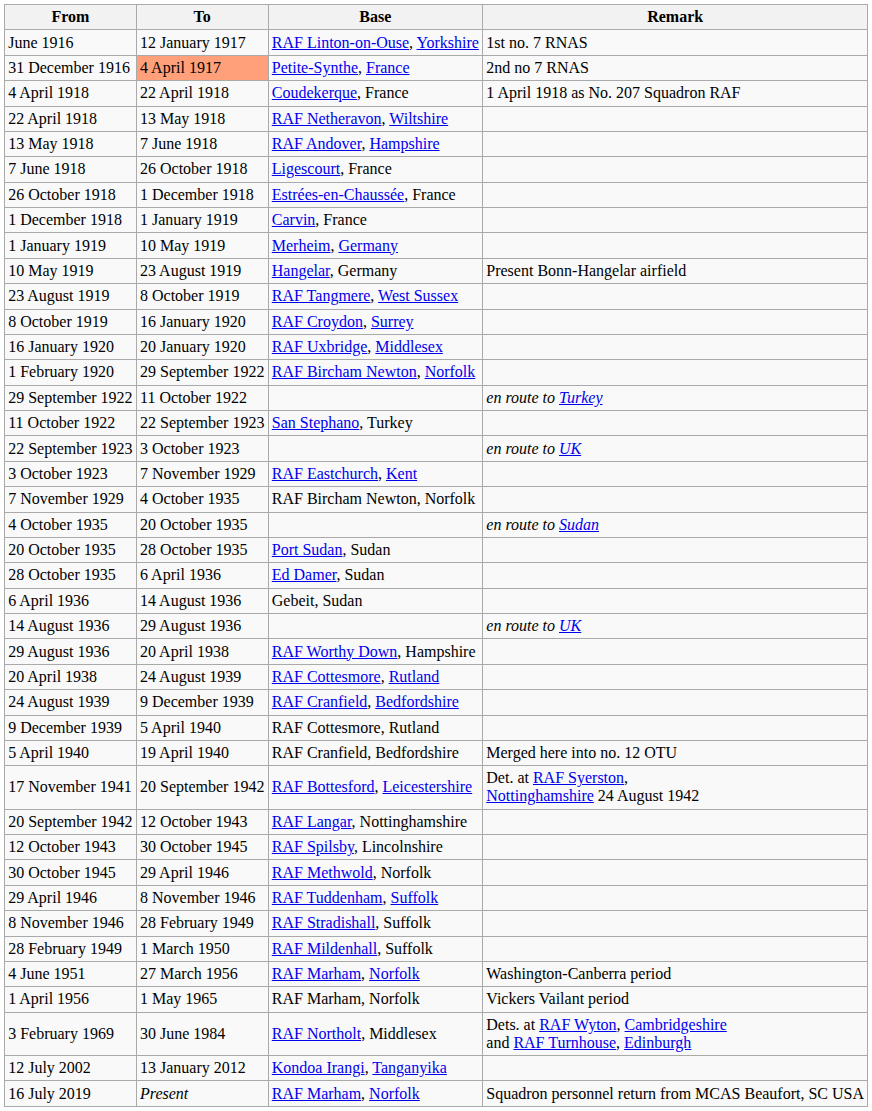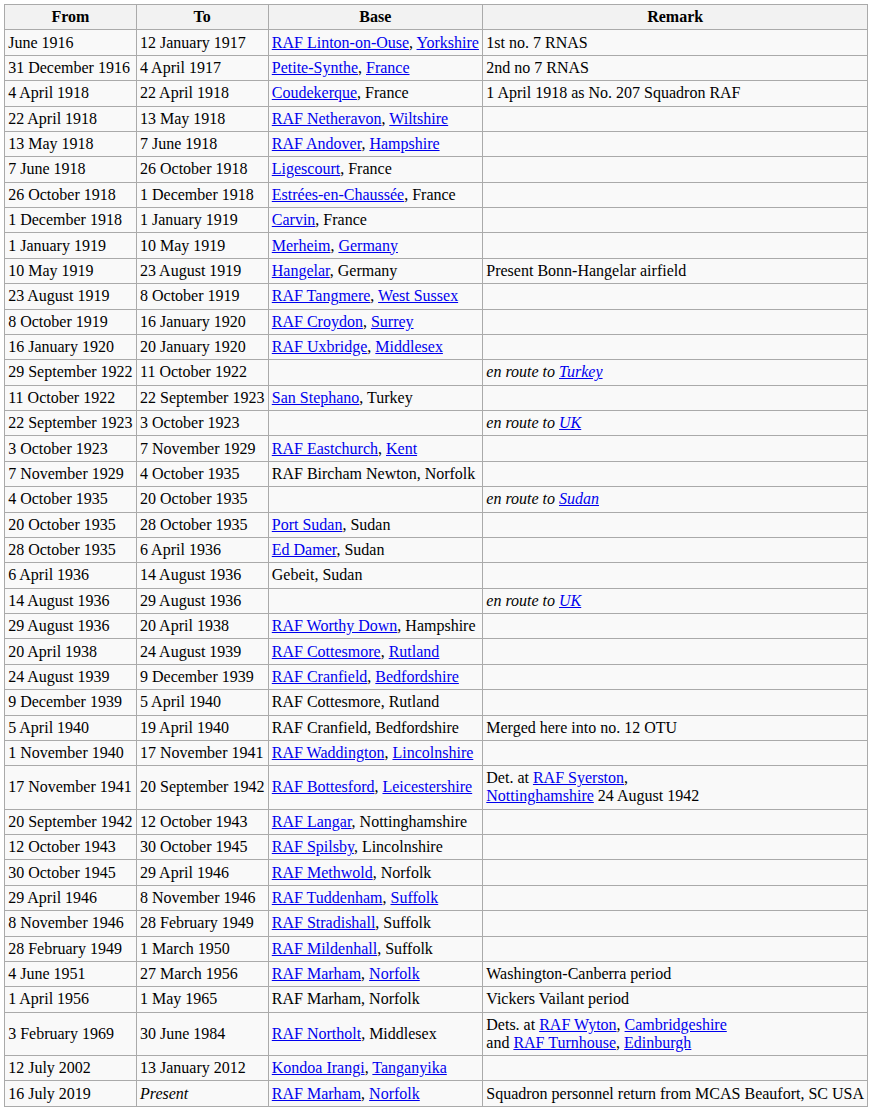 <table class="wikitable">
 <tr>
 <th>From</th>
 <th>To</th>
 <th>Base</th>
 <th>Remark</th>
 </tr>
 <tr>
 <td>June 1916</td>
 <td>12 January 1917</td>
 <td><a href='#'>RAF Linton-on-Ouse</a>, <a href='#'>Yorkshire</a></td>
 <td>1st no. 7 RNAS</td>
 </tr>
 <tr>
 <td>31 December 1916</td>
-<td style="background: lightsalmon;">4 April 1917</td>
+<td>4 April 1917</td>
 <td><a href='#'>Petite-Synthe</a>, <a href='#'>France</a></td>
 <td>2nd no 7 RNAS</td>
 </tr>
 <tr>
 <td>4 April 1918</td>
 <td>22 April 1918</td>
 <td><a href='#'>Coudekerque</a>, France</td>
 <td>1 April 1918 as No. 207 Squadron RAF</td>
 </tr>
 <tr>
 <td>22 April 1918</td>
 <td>13 May 1918</td>
 <td><a href='#'>RAF Netheravon</a>, <a href='#'>Wiltshire</a></td>
 <td></td>
 </tr>
 <tr>
 <td>13 May 1918</td>
 <td>7 June 1918</td>
 <td><a href='#'>RAF Andover</a>, <a href='#'>Hampshire</a></td>
 <td></td>
 </tr>
 <tr>
 <td>7 June 1918</td>
 <td>26 October 1918</td>
 <td><a href='#'>Ligescourt</a>, France</td>
 <td></td>
 </tr>
 <tr>
 <td>26 October 1918</td>
 <td>1 December 1918</td>
 <td><a href='#'>Estrées-en-Chaussée</a>, France</td>
 <td></td>
 </tr>
 <tr>
 <td>1 December 1918</td>
 <td>1 January 1919</td>
 <td><a href='#'>Carvin</a>, France</td>
 <td></td>
 </tr>
 <tr>
 <td>1 January 1919</td>
 <td>10 May 1919</td>
 <td><a href='#'>Merheim</a>, <a href='#'>Germany</a></td>
 <td></td>
 </tr>
 <tr>
 <td>10 May 1919</td>
 <td>23 August 1919</td>
 <td><a href='#'>Hangelar</a>, Germany</td>
 <td>Present Bonn-Hangelar airfield</td>
 </tr>
 <tr>
 <td>23 August 1919</td>
 <td>8 October 1919</td>
 <td><a href='#'>RAF Tangmere</a>, <a href='#'>West Sussex</a></td>
 <td></td>
 </tr>
 <tr>
 <td>8 October 1919</td>
 <td>16 January 1920</td>
 <td><a href='#'>RAF Croydon</a>, <a href='#'>Surrey</a></td>
 <td></td>
 </tr>
 <tr>
 <td>16 January 1920</td>
 <td>20 January 1920</td>
 <td><a href='#'>RAF Uxbridge</a>, <a href='#'>Middlesex</a></td>
-<td></td>
-</tr>
-<tr>
-<td>1 February 1920</td>
-<td>29 September 1922</td>
-<td><a href='#'>RAF Bircham Newton</a>, <a href='#'>Norfolk</a></td>
 <td></td>
 </tr>
 <tr>
 <td>29 September 1922</td>
 <td>11 October 1922</td>
 <td></td>
 <td><em>en route to <a href='#'>Turkey</a></em></td>
 </tr>
 <tr>
 <td>11 October 1922</td>
 <td>22 September 1923</td>
 <td><a href='#'>San Stephano</a>, Turkey</td>
 <td></td>
 </tr>
 <tr>
 <td>22 September 1923</td>
 <td>3 October 1923</td>
 <td></td>
 <td><em>en route to <a href='#'>UK</a></em></td>
 </tr>
 <tr>
 <td>3 October 1923</td>
 <td>7 November 1929</td>
 <td><a href='#'>RAF Eastchurch</a>, <a href='#'>Kent</a></td>
 <td></td>
 </tr>
 <tr>
 <td>7 November 1929</td>
 <td>4 October 1935</td>
 <td>RAF Bircham Newton, Norfolk</td>
 <td></td>
 </tr>
 <tr>
 <td>4 October 1935</td>
 <td>20 October 1935</td>
 <td></td>
 <td><em>en route to <a href='#'>Sudan</a></em></td>
 </tr>
 <tr>
 <td>20 October 1935</td>
 <td>28 October 1935</td>
 <td><a href='#'>Port Sudan</a>, Sudan</td>
 <td></td>
 </tr>
 <tr>
 <td>28 October 1935</td>
 <td>6 April 1936</td>
 <td><a href='#'>Ed Damer</a>, Sudan</td>
 <td></td>
 </tr>
 <tr>
 <td>6 April 1936</td>
 <td>14 August 1936</td>
 <td>Gebeit, Sudan</td>
 <td></td>
 </tr>
 <tr>
 <td>14 August 1936</td>
 <td>29 August 1936</td>
 <td></td>
 <td><em>en route to <a href='#'>UK</a></em></td>
 </tr>
 <tr>
 <td>29 August 1936</td>
 <td>20 April 1938</td>
 <td><a href='#'>RAF Worthy Down</a>, Hampshire</td>
 <td></td>
 </tr>
 <tr>
 <td>20 April 1938</td>
 <td>24 August 1939</td>
 <td><a href='#'>RAF Cottesmore</a>, <a href='#'>Rutland</a></td>
 <td></td>
 </tr>
 <tr>
 <td>24 August 1939</td>
 <td>9 December 1939</td>
 <td><a href='#'>RAF Cranfield</a>, <a href='#'>Bedfordshire</a></td>
 <td></td>
 </tr>
 <tr>
 <td>9 December 1939</td>
 <td>5 April 1940</td>
 <td>RAF Cottesmore, Rutland</td>
 <td></td>
 </tr>
 <tr>
 <td>5 April 1940</td>
 <td>19 April 1940</td>
 <td>RAF Cranfield, Bedfordshire</td>
 <td>Merged here into no. 12 OTU</td>
 </tr>
 <tr>
+<td>1 November 1940</td>
+<td>17 November 1941</td>
+<td><a href='#'>RAF Waddington</a>, <a href='#'>Lincolnshire</a></td>
+<td></td>
+</tr>
+<tr>
 <td>17 November 1941</td>
 <td>20 September 1942</td>
 <td><a href='#'>RAF Bottesford</a>, <a href='#'>Leicestershire</a></td>
 <td>Det. at <a href='#'>RAF Syerston</a>,<br> <a href='#'>Nottinghamshire</a> 24 August 1942</td>
 </tr>
 <tr>
 <td>20 September 1942</td>
 <td>12 October 1943</td>
 <td><a href='#'>RAF Langar</a>, Nottinghamshire</td>
 <td></td>
 </tr>
 <tr>
 <td>12 October 1943</td>
 <td>30 October 1945</td>
 <td><a href='#'>RAF Spilsby</a>, Lincolnshire</td>
 <td></td>
 </tr>
 <tr>
 <td>30 October 1945</td>
 <td>29 April 1946</td>
 <td><a href='#'>RAF Methwold</a>, Norfolk</td>
 <td></td>
 </tr>
 <tr>
 <td>29 April 1946</td>
 <td>8 November 1946</td>
 <td><a href='#'>RAF Tuddenham</a>, <a href='#'>Suffolk</a></td>
 <td></td>
 </tr>
 <tr>
 <td>8 November 1946</td>
 <td>28 February 1949</td>
 <td><a href='#'>RAF Stradishall</a>, Suffolk</td>
 <td></td>
 </tr>
 <tr>
 <td>28 February 1949</td>
 <td>1 March 1950</td>
 <td><a href='#'>RAF Mildenhall</a>, Suffolk</td>
 <td></td>
 </tr>
 <tr>
 <td>4 June 1951</td>
 <td>27 March 1956</td>
 <td><a href='#'>RAF Marham</a>, <a href='#'>Norfolk</a></td>
 <td>Washington-Canberra period</td>
 </tr>
 <tr>
 <td>1 April 1956</td>
 <td>1 May 1965</td>
 <td>RAF Marham, Norfolk</td>
 <td>Vickers Vailant period</td>
 </tr>
 <tr>
 <td>3 February 1969</td>
 <td>30 June 1984</td>
 <td><a href='#'>RAF Northolt</a>, Middlesex</td>
 <td>Dets. at <a href='#'>RAF Wyton</a>, <a href='#'>Cambridgeshire</a><br> and <a href='#'>RAF Turnhouse</a>, <a href='#'>Edinburgh</a></td>
 </tr>
 <tr>
 <td>12 July 2002</td>
 <td>13 January 2012</td>
 <td><a href='#'>Kondoa Irangi</a>, <a href='#'>Tanganyika</a></td>
 <td></td>
 </tr>
 <tr>
 <td>16 July 2019</td>
 <td><em>Present</em></td>
 <td><a href='#'>RAF Marham</a>, <a href='#'>Norfolk</a></td>
 <td>Squadron personnel return from MCAS Beaufort, SC USA</td>
 </tr>
 </table>
